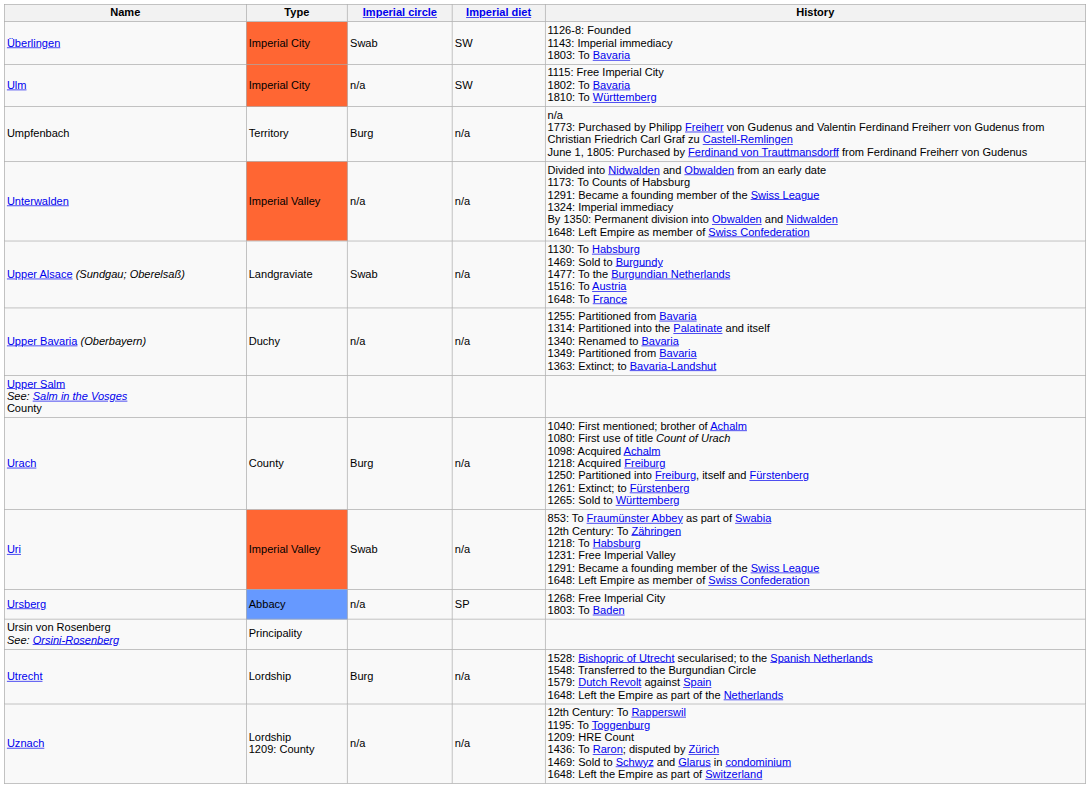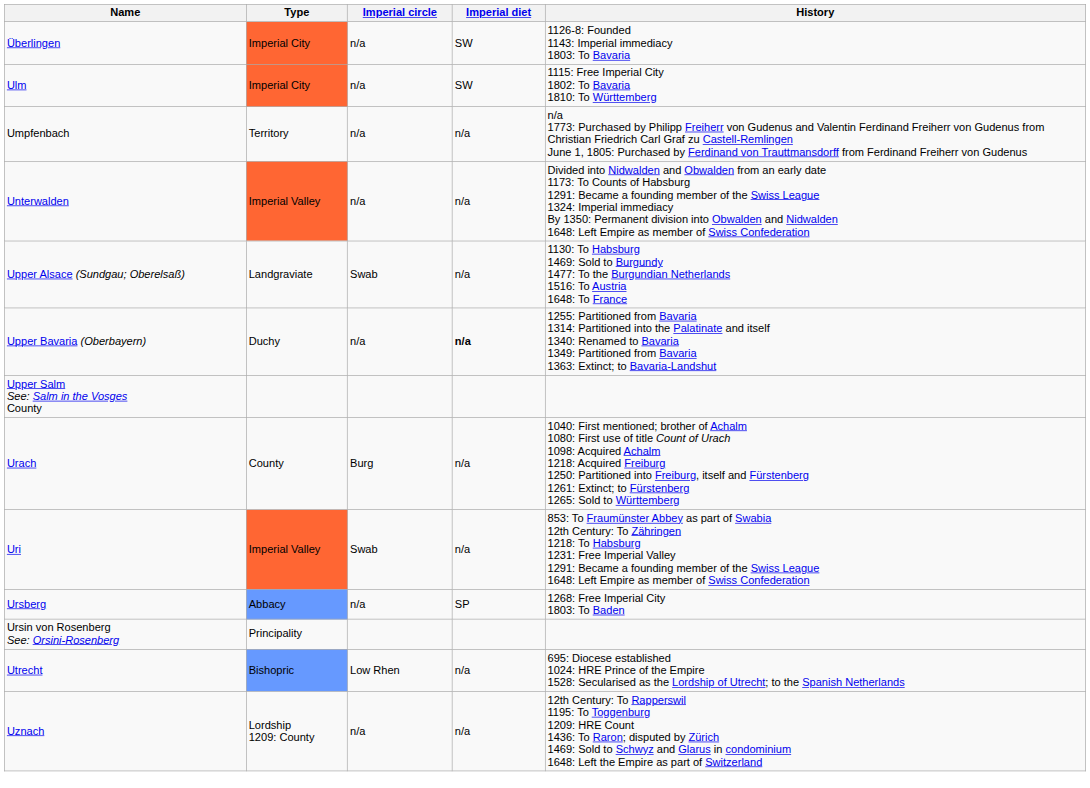 <table class="wikitable sortable">
 <tr>
 <th>Name</th>
 <th>Type</th>
 <th><a href='#'>Imperial circle</a></th>
 <th><a href='#'>Imperial diet</a></th>
 <th width=50%>History</th>
 </tr>
 <tr>
 <td> <a href='#'>Überlingen</a></td>
 <td style="background:#f63">Imperial City</td>
-<td>Swab</td>
+<td>n/a</td>
 <td>SW</td>
 <td>1126-8: Founded<br>1143: Imperial immediacy<br>1803: To <a href='#'>Bavaria</a></td>
 </tr>
 <tr>
 <td> <a href='#'>Ulm</a></td>
 <td style="background:#f63">Imperial City</td>
 <td>n/a</td>
 <td>SW</td>
 <td>1115: Free Imperial City<br>1802: To <a href='#'>Bavaria</a><br>1810: To <a href='#'>Württemberg</a></td>
 </tr>
 <tr>
 <td> Umpfenbach</td>
 <td>Territory</td>
-<td>Burg</td>
+<td>n/a</td>
 <td>n/a</td>
 <td>n/a<br>1773: Purchased by Philipp <a href='#'>Freiherr</a> von Gudenus and Valentin Ferdinand Freiherr von Gudenus from Christian Friedrich Carl Graf zu <a href='#'>Castell-Remlingen</a><br>June 1, 1805: Purchased by <a href='#'>Ferdinand von Trauttmansdorff</a> from Ferdinand Freiherr von Gudenus </td>
 </tr>
 <tr>
 <td> <a href='#'>Unterwalden</a></td>
 <td style="background:#f63">Imperial Valley</td>
 <td>n/a</td>
 <td>n/a</td>
 <td>Divided into <a href='#'>Nidwalden</a> and <a href='#'>Obwalden</a> from an early date<br>1173: To Counts of Habsburg<br>1291: Became a founding member of the <a href='#'>Swiss League</a><br>1324: Imperial immediacy<br>By 1350: Permanent division into <a href='#'>Obwalden</a> and <a href='#'>Nidwalden</a><br>1648: Left Empire as member of <a href='#'>Swiss Confederation</a></td>
 </tr>
 <tr>
 <td> <a href='#'>Upper Alsace</a> <em>(Sundgau; Oberelsaß)</em></td>
 <td>Landgraviate</td>
 <td>Swab</td>
 <td>n/a</td>
 <td>1130: To <a href='#'>Habsburg</a><br>1469: Sold to <a href='#'>Burgundy</a><br>1477: To the <a href='#'>Burgundian Netherlands</a><br>1516: To <a href='#'>Austria</a><br>1648: To <a href='#'>France</a></td>
 </tr>
 <tr>
 <td> <a href='#'>Upper Bavaria</a> <em>(Oberbayern)</em></td>
 <td>Duchy</td>
 <td>n/a</td>
-<td>n/a</td>
+<td><strong>n/a</strong></td>
 <td>1255: Partitioned from <a href='#'>Bavaria</a><br>1314: Partitioned into the <a href='#'>Palatinate</a> and itself<br>1340: Renamed to <a href='#'>Bavaria</a><br>1349: Partitioned from <a href='#'>Bavaria</a><br>1363: Extinct; to <a href='#'>Bavaria-Landshut</a></td>
 </tr>
 <tr>
 <td> <a href='#'>Upper Salm</a><br><em>See: <a href='#'>Salm in the Vosges</a></em><br>County</td>
 <td></td>
 <td></td>
 <td></td>
 <td></td>
 </tr>
 <tr>
 <td> <a href='#'>Urach</a></td>
 <td>County</td>
 <td>Burg</td>
 <td>n/a</td>
 <td>1040: First mentioned; brother of <a href='#'>Achalm</a><br> 1080: First use of title <em>Count of Urach</em><br>1098: Acquired <a href='#'>Achalm</a><br>1218: Acquired <a href='#'>Freiburg</a><br>1250: Partitioned into <a href='#'>Freiburg</a>, itself and <a href='#'>Fürstenberg</a><br>1261: Extinct; to <a href='#'>Fürstenberg</a><br>1265: Sold to <a href='#'>Württemberg</a></td>
 </tr>
 <tr>
 <td> <a href='#'>Uri</a></td>
 <td style="background:#f63">Imperial Valley</td>
 <td>Swab</td>
 <td>n/a</td>
 <td>853: To <a href='#'>Fraumünster Abbey</a> as part of <a href='#'>Swabia</a><br>12th Century: To <a href='#'>Zähringen</a><br>1218: To <a href='#'>Habsburg</a><br>1231: Free Imperial Valley<br>1291: Became a founding member of the <a href='#'>Swiss League</a><br>1648: Left Empire as member of <a href='#'>Swiss Confederation</a></td>
 </tr>
 <tr>
 <td> <a href='#'>Ursberg</a></td>
 <td style="background:#69f">Abbacy</td>
 <td>n/a</td>
 <td>SP</td>
 <td>1268: Free Imperial City<br>1803: To <a href='#'>Baden</a></td>
 </tr>
 <tr>
 <td> Ursin von Rosenberg<br><em>See: <a href='#'>Orsini-Rosenberg</a></em></td>
 <td>Principality</td>
 <td></td>
 <td></td>
 <td></td>
 </tr>
 <tr>
 <td> <a href='#'>Utrecht</a></td>
-<td>Lordship</td>
-<td>Burg</td>
+<td style="background:#69f">Bishopric</td>
+<td>Low Rhen</td>
 <td>n/a</td>
-<td>1528: <a href='#'>Bishopric of Utrecht</a> secularised; to the <a href='#'>Spanish Netherlands</a><br>1548: Transferred to the Burgundian Circle<br>1579: <a href='#'>Dutch Revolt</a> against <a href='#'>Spain</a><br>1648: Left the Empire as part of the <a href='#'>Netherlands</a></td>
+<td>695: Diocese established<br>1024: HRE Prince of the Empire<br>1528: Secularised as the <a href='#'>Lordship of Utrecht</a>; to the <a href='#'>Spanish Netherlands</a></td>
 </tr>
 <tr>
 <td> <a href='#'>Uznach</a></td>
 <td>Lordship<br>1209: County</td>
 <td>n/a</td>
 <td>n/a</td>
 <td>12th Century: To <a href='#'>Rapperswil</a><br>1195: To <a href='#'>Toggenburg</a><br>1209: HRE Count<br>1436: To <a href='#'>Raron</a>; disputed by <a href='#'>Zürich</a><br>1469: Sold to <a href='#'>Schwyz</a> and <a href='#'>Glarus</a> in <a href='#'>condominium</a><br>1648: Left the Empire as part of <a href='#'>Switzerland</a></td>
 </tr>
 </table>
